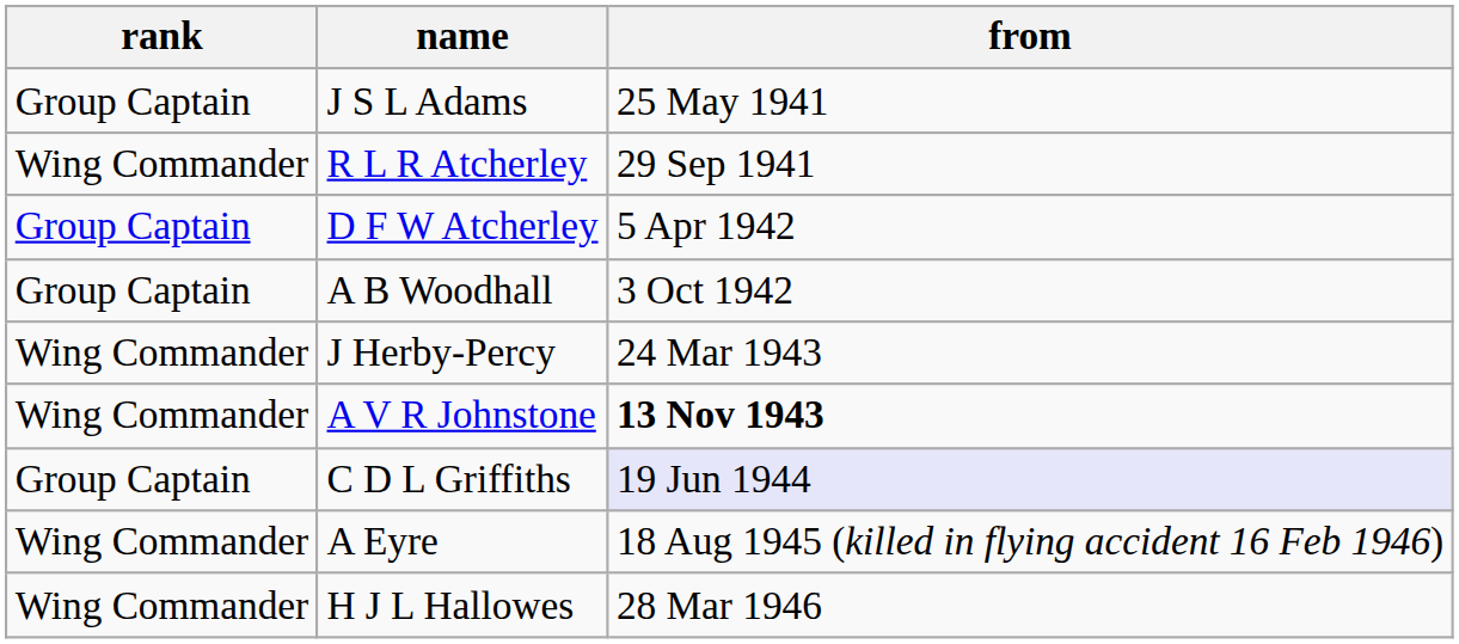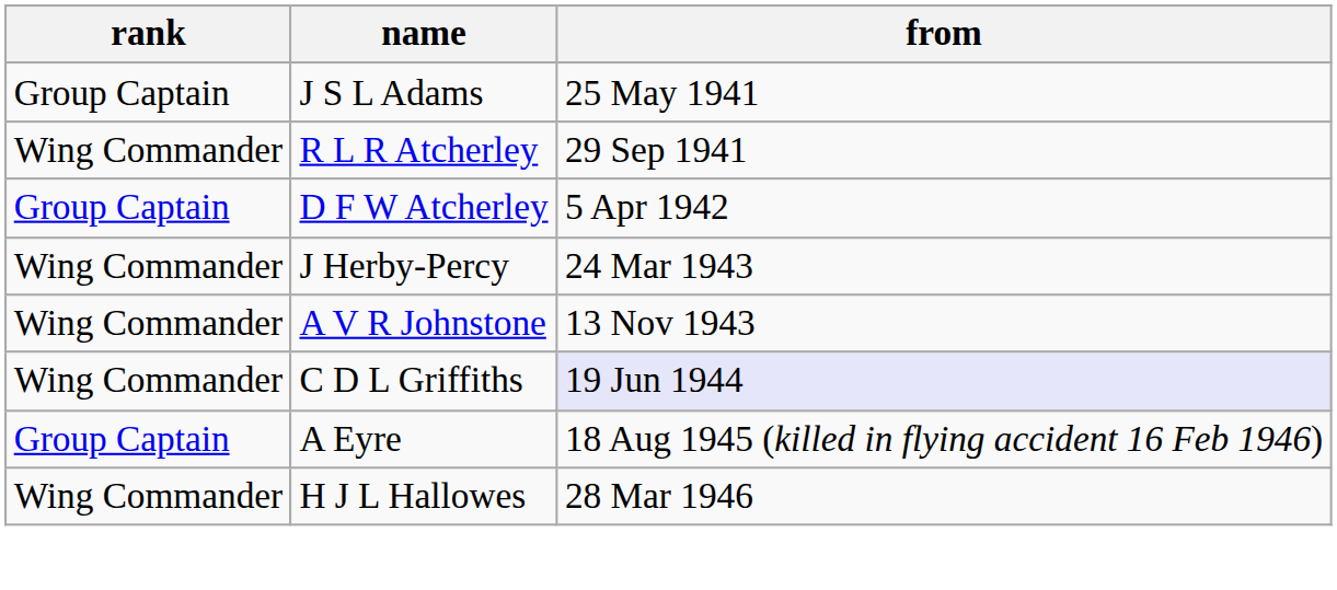 <table class="wikitable sortable">
 <tr align=center valign=middle>
 <th>rank</th>
 <th>name</th>
 <th>from</th>
 </tr>
 <tr>
 <td>Group Captain</td>
 <td>J S L Adams</td>
 <td>25 May 1941</td>
 </tr>
 <tr>
 <td>Wing Commander</td>
 <td><a href='#'>R L R Atcherley</a></td>
 <td>29 Sep 1941</td>
 </tr>
 <tr>
 <td><a href='#'>Group Captain</a></td>
 <td><a href='#'>D F W Atcherley</a></td>
 <td>5 Apr 1942</td>
 </tr>
 <tr>
-<td>Group Captain</td>
-<td>A B Woodhall</td>
-<td>3 Oct 1942</td>
-</tr>
-<tr>
 <td>Wing Commander</td>
 <td>J Herby-Percy</td>
 <td>24 Mar 1943</td>
 </tr>
 <tr>
 <td>Wing Commander</td>
 <td><a href='#'>A V R Johnstone</a></td>
-<td><strong>13 Nov 1943</strong></td>
+<td>13 Nov 1943</td>
 </tr>
 <tr>
-<td>Group Captain</td>
+<td>Wing Commander</td>
 <td>C D L Griffiths</td>
 <td style="background: lavender;">19 Jun 1944</td>
 </tr>
 <tr>
-<td>Wing Commander</td>
+<td><a href='#'>Group Captain</a></td>
 <td>A Eyre</td>
 <td>18 Aug 1945 (<em>killed in flying accident 16 Feb 1946</em>)</td>
 </tr>
 <tr>
 <td>Wing Commander</td>
 <td>H J L Hallowes</td>
 <td>28 Mar 1946</td>
 </tr>
 </table>
